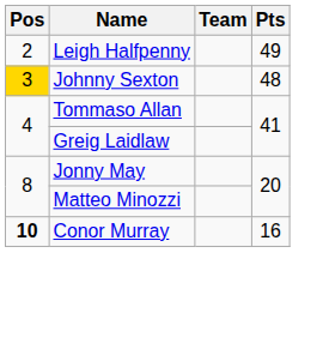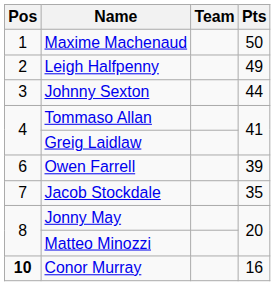 <table class="wikitable" style="text-align:center">
 <tr>
 <th>Pos</th>
 <th>Name</th>
 <th>Team</th>
 <th>Pts</th>
 </tr>
 <tr>
+<td>1</td>
+<td align="left"><a href='#'>Maxime Machenaud</a></td>
+<td align="left"></td>
+<td>50</td>
+</tr>
+<tr>
 <td>2</td>
 <td align="left"><a href='#'>Leigh Halfpenny</a></td>
 <td align="left"></td>
 <td>49</td>
 </tr>
 <tr>
-<td style="background: gold;">3</td>
+<td>3</td>
 <td align="left"><a href='#'>Johnny Sexton</a></td>
 <td align="left"></td>
-<td>48</td>
+<td>44</td>
 </tr>
 <tr>
 <td rowspan=2>4</td>
 <td align="left"><a href='#'>Tommaso Allan</a></td>
 <td align="left"></td>
 <td rowspan=2>41</td>
 </tr>
 <tr>
 <td align="left"><a href='#'>Greig Laidlaw</a></td>
 <td align="left"></td>
+</tr>
+<tr>
+<td>6</td>
+<td align="left"><a href='#'>Owen Farrell</a></td>
+<td align="left"></td>
+<td>39</td>
+</tr>
+<tr>
+<td>7</td>
+<td align="left"><a href='#'>Jacob Stockdale</a></td>
+<td align="left"></td>
+<td>35</td>
 </tr>
 <tr>
 <td rowspan=2>8</td>
 <td align="left"><a href='#'>Jonny May</a></td>
 <td align="left"></td>
 <td rowspan=2>20</td>
 </tr>
 <tr>
 <td align="left"><a href='#'>Matteo Minozzi</a></td>
 <td align="left"></td>
 </tr>
 <tr>
 <td><strong>10</strong></td>
 <td align="left"><a href='#'>Conor Murray</a></td>
 <td align="left"></td>
 <td>16</td>
 </tr>
 </table>
